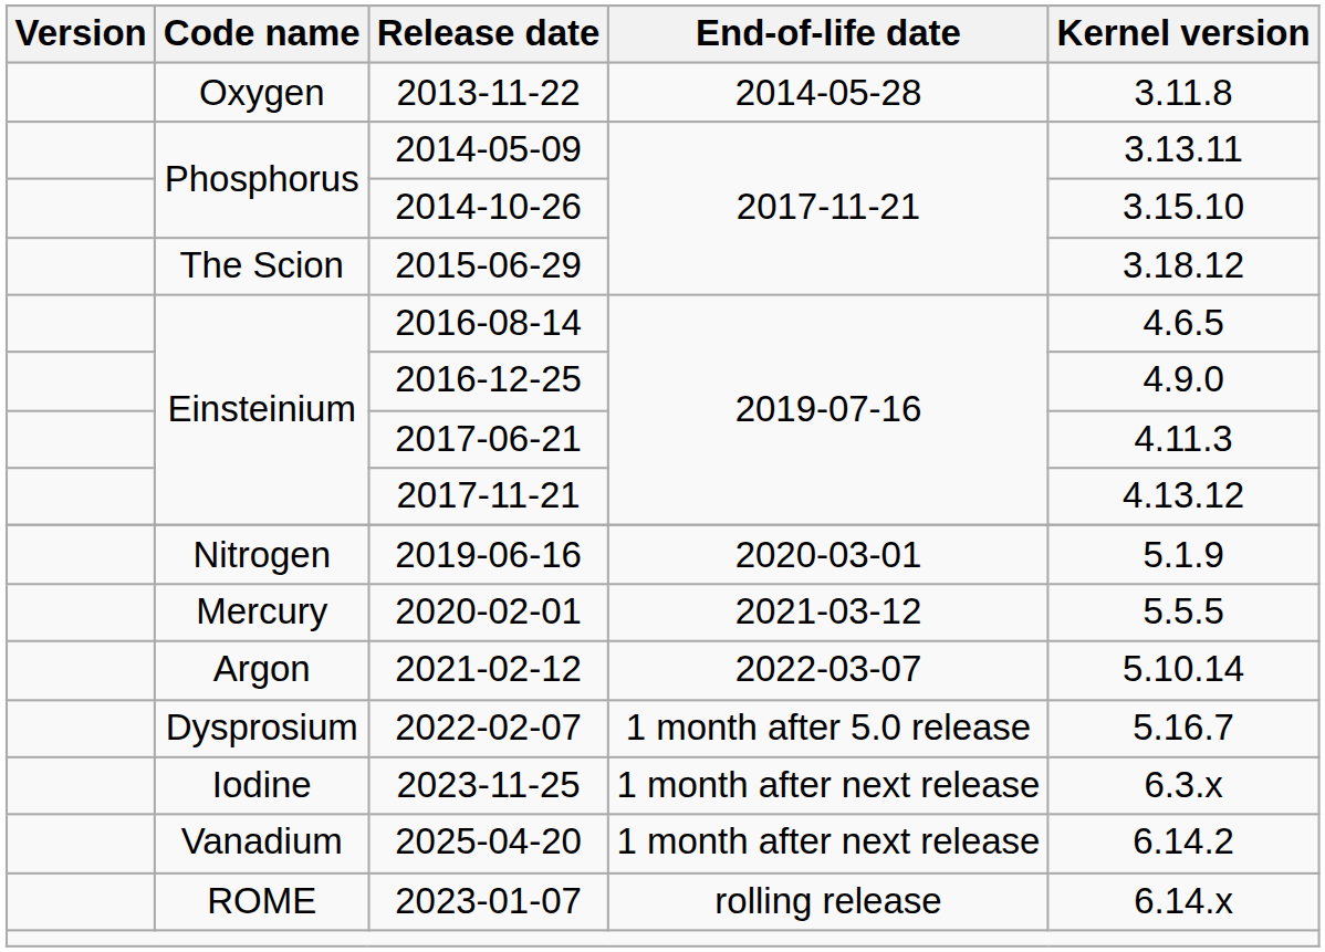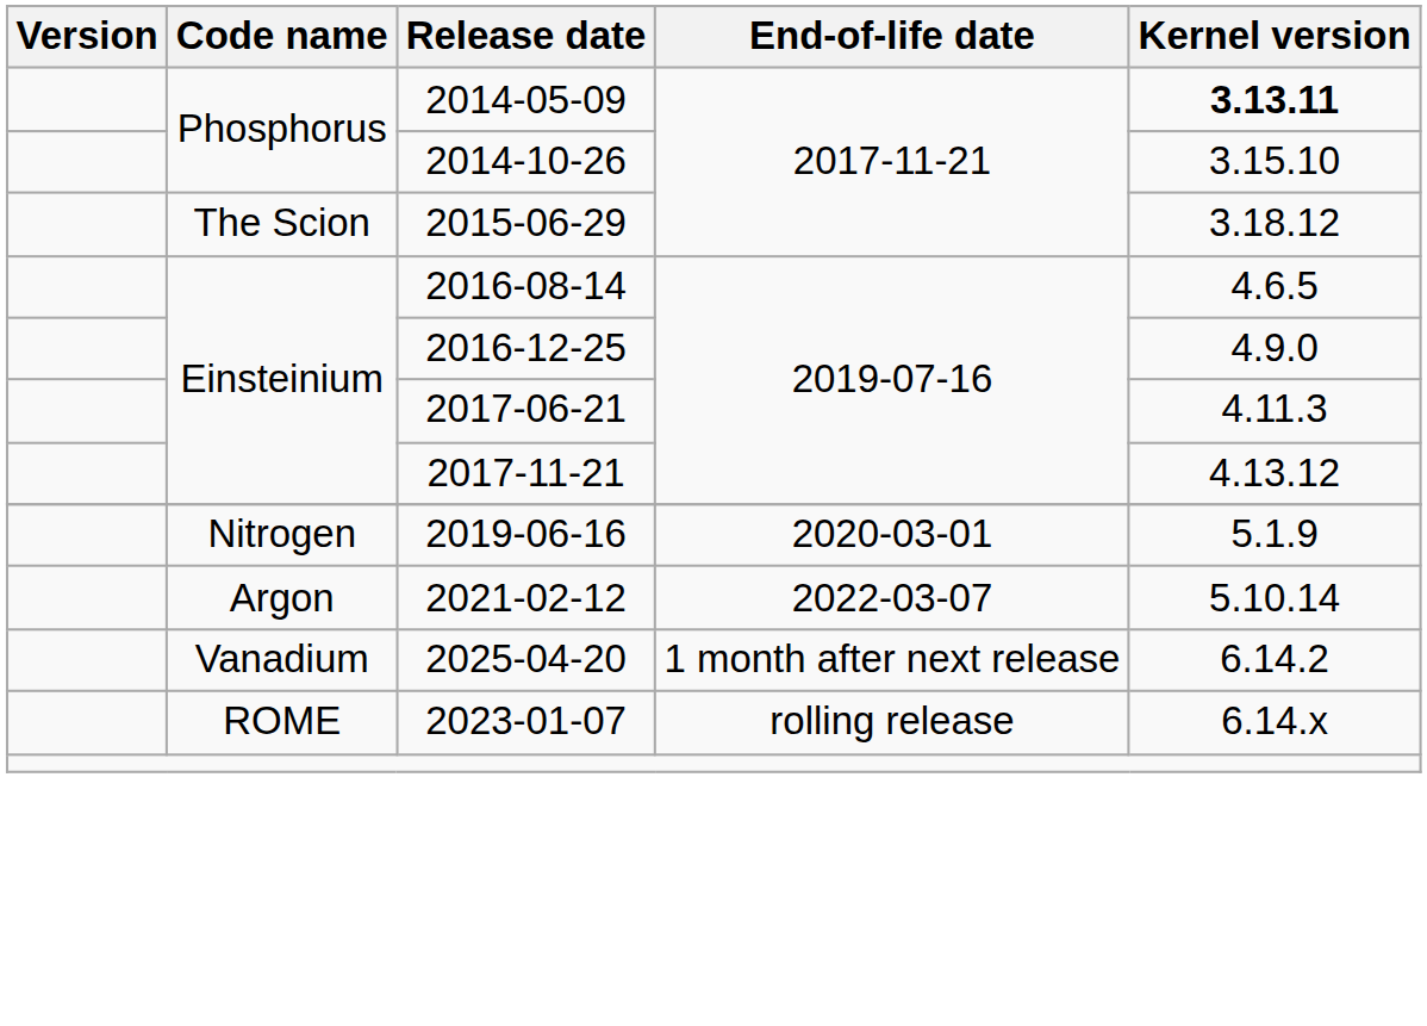 <table class="wikitable" style="text-align:center; margin-left:1em; margin-right:0">
 <tr>
 <th>Version</th>
 <th>Code name</th>
 <th>Release date</th>
 <th>End-of-life date</th>
 <th>Kernel version</th>
 </tr>
 <tr>
 <td></td>
-<td>Oxygen</td>
-<td>2013-11-22</td>
-<td>2014-05-28</td>
-<td>3.11.8</td>
-</tr>
-<tr>
-<td></td>
 <td rowspan="2">Phosphorus</td>
 <td>2014-05-09</td>
 <td rowspan="3">2017-11-21</td>
-<td>3.13.11</td>
+<td><strong>3.13.11</strong></td>
 </tr>
 <tr>
 <td></td>
 <td>2014-10-26</td>
 <td>3.15.10</td>
 </tr>
 <tr>
 <td></td>
 <td>The Scion</td>
 <td>2015-06-29</td>
 <td>3.18.12</td>
 </tr>
 <tr>
 <td></td>
 <td rowspan="4">Einsteinium</td>
 <td>2016-08-14</td>
 <td rowspan="4">2019-07-16</td>
 <td>4.6.5</td>
 </tr>
 <tr>
 <td></td>
 <td>2016-12-25</td>
 <td>4.9.0</td>
 </tr>
 <tr>
 <td></td>
 <td>2017-06-21</td>
 <td>4.11.3</td>
 </tr>
 <tr>
 <td></td>
 <td>2017-11-21</td>
 <td>4.13.12</td>
 </tr>
 <tr>
 </tr>
 <tr>
 <td></td>
 <td>Nitrogen</td>
 <td>2019-06-16</td>
 <td>2020-03-01</td>
 <td>5.1.9</td>
 </tr>
 <tr>
 <td></td>
-<td>Mercury</td>
-<td>2020-02-01</td>
-<td>2021-03-12</td>
-<td>5.5.5</td>
-</tr>
-<tr>
-<td></td>
 <td>Argon</td>
 <td>2021-02-12</td>
 <td>2022-03-07</td>
 <td>5.10.14</td>
-</tr>
-<tr>
-<td></td>
-<td>Dysprosium</td>
-<td>2022-02-07</td>
-<td>1 month after 5.0 release</td>
-<td>5.16.7</td>
-</tr>
-<tr>
-<td></td>
-<td>Iodine</td>
-<td>2023-11-25</td>
-<td>1 month after next release</td>
-<td>6.3.x</td>
 </tr>
 <tr>
 <td></td>
 <td>Vanadium</td>
 <td>2025-04-20</td>
 <td>1 month after next release</td>
 <td>6.14.2</td>
 </tr>
 <tr>
 <td></td>
 <td>ROME</td>
 <td>2023-01-07</td>
 <td>rolling release</td>
 <td>6.14.x</td>
 </tr>
 <tr>
 <td colspan="5"><small></small></td>
 </tr>
 </table>
